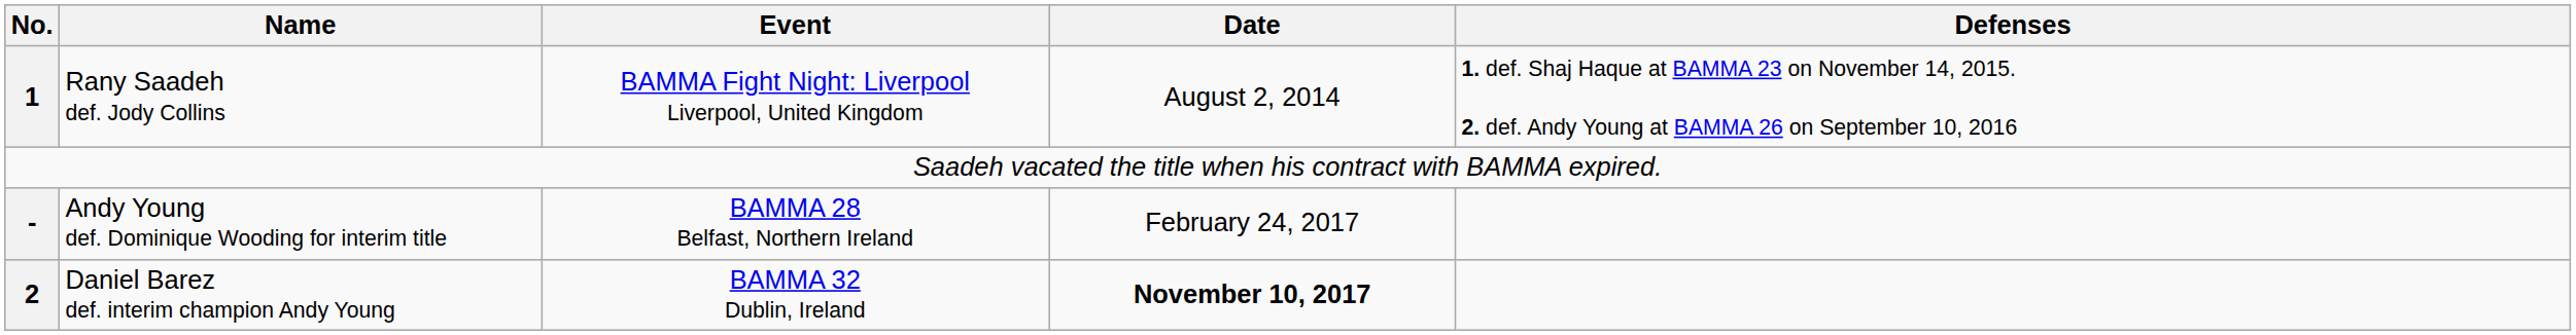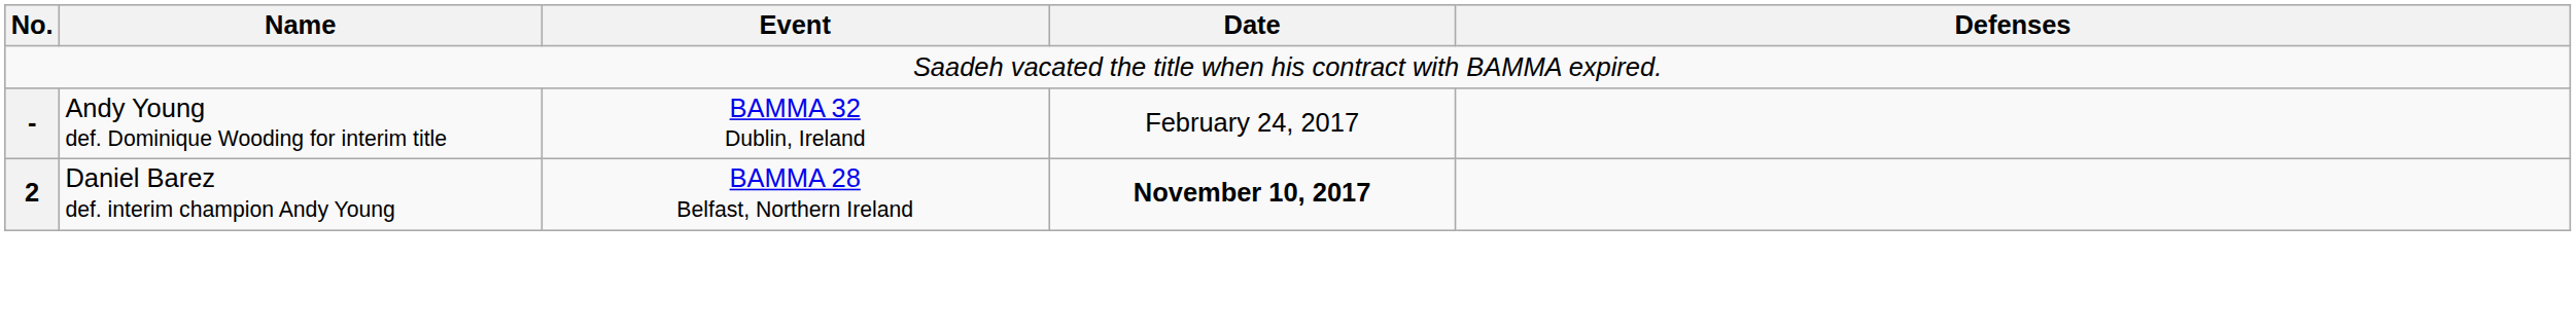 <table class="wikitable">
 <tr>
 <th width=1%>No.</th>
 <th width=19%>Name</th>
 <th width=20%>Event</th>
 <th width=16%>Date</th>
 <th width=44%>Defenses</th>
 </tr>
 <tr>
-<th>1</th>
-<td align=left> Rany Saadeh<br><small>def. Jody Collins</small></td>
-<td align=center><a href='#'>BAMMA Fight Night: Liverpool</a><br><small>Liverpool, United Kingdom</small></td>
-<td align=center>August 2, 2014</td>
-<td><small><strong>1.</strong> def. Shaj Haque at <a href='#'>BAMMA 23</a> on November 14, 2015.<br></small><br><small><strong>2.</strong> def. Andy Young at <a href='#'>BAMMA 26</a> on September 10, 2016<br></small></td>
-</tr>
-<tr>
 <td align="center" colspan="5"><em>Saadeh vacated the title when his contract with BAMMA expired.</em></td>
 </tr>
 <tr>
 <th>-</th>
 <td align=left> Andy Young<br><small>def. Dominique Wooding for interim title</small></td>
-<td align=center><a href='#'>BAMMA 28</a><br><small>Belfast, Northern Ireland</small></td>
+<td align=center><a href='#'>BAMMA 32</a><br><small>Dublin, Ireland</small></td>
 <td align=center>February 24, 2017</td>
 <td></td>
 </tr>
 <tr>
 <th>2</th>
 <td align=left> Daniel Barez<br><small>def. interim champion Andy Young</small></td>
-<td align=center><a href='#'>BAMMA 32</a><br><small>Dublin, Ireland</small></td>
+<td align=center><a href='#'>BAMMA 28</a><br><small>Belfast, Northern Ireland</small></td>
 <td align=center><strong>November 10, 2017</strong></td>
 <td></td>
 </tr>
 </table>
